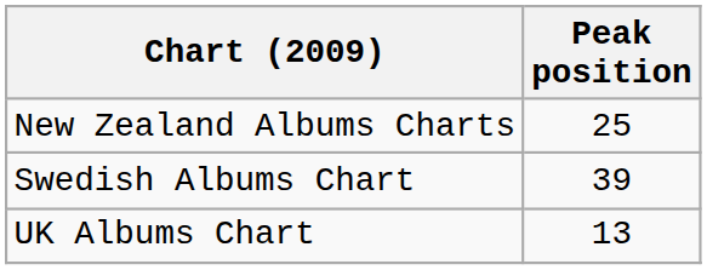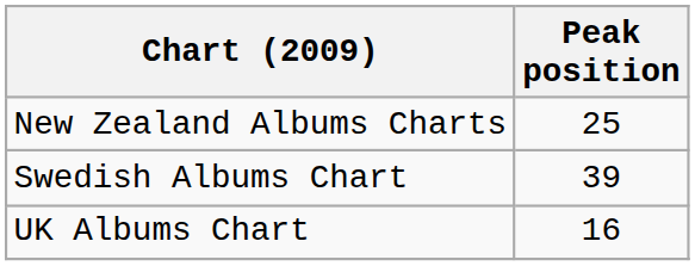 <table class="wikitable">
 <tr>
 <th>Chart (2009)</th>
 <th>Peak<br>position</th>
 </tr>
 <tr>
 <td>New Zealand Albums Charts</td>
 <td align="center">25</td>
 </tr>
 <tr>
 <td>Swedish Albums Chart</td>
 <td align="center">39</td>
 </tr>
 <tr>
 <td>UK Albums Chart</td>
-<td align="center">13</td>
+<td align="center">16</td>
 </tr>
 <tr>
 </tr>
 </table>
